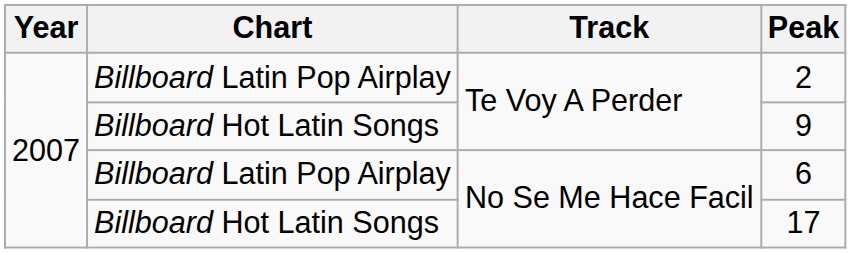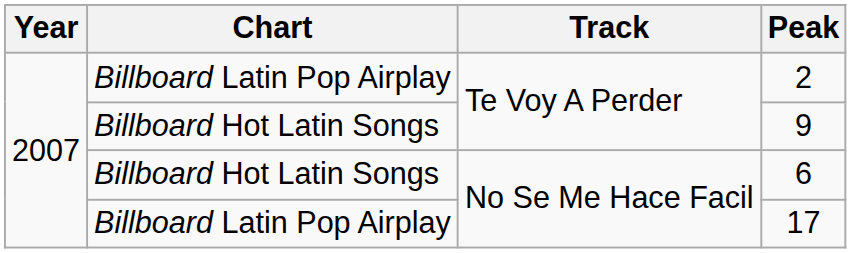 <table class="wikitable">
 <tr>
 <th>Year</th>
 <th>Chart</th>
 <th>Track</th>
 <th>Peak</th>
 </tr>
 <tr>
 <td rowspan="4">2007</td>
 <td><em>Billboard</em> Latin Pop Airplay</td>
 <td rowspan="2">Te Voy A Perder</td>
 <td align="center">2</td>
 </tr>
 <tr>
 <td><em>Billboard</em> Hot Latin Songs</td>
 <td align="center">9</td>
 </tr>
 <tr>
-<td><em>Billboard</em> Latin Pop Airplay</td>
+<td><em>Billboard</em> Hot Latin Songs</td>
 <td rowspan="2">No Se Me Hace Facil</td>
 <td align="center">6</td>
 </tr>
 <tr>
-<td><em>Billboard</em> Hot Latin Songs</td>
+<td><em>Billboard</em> Latin Pop Airplay</td>
 <td align="center">17</td>
 </tr>
 </table>
